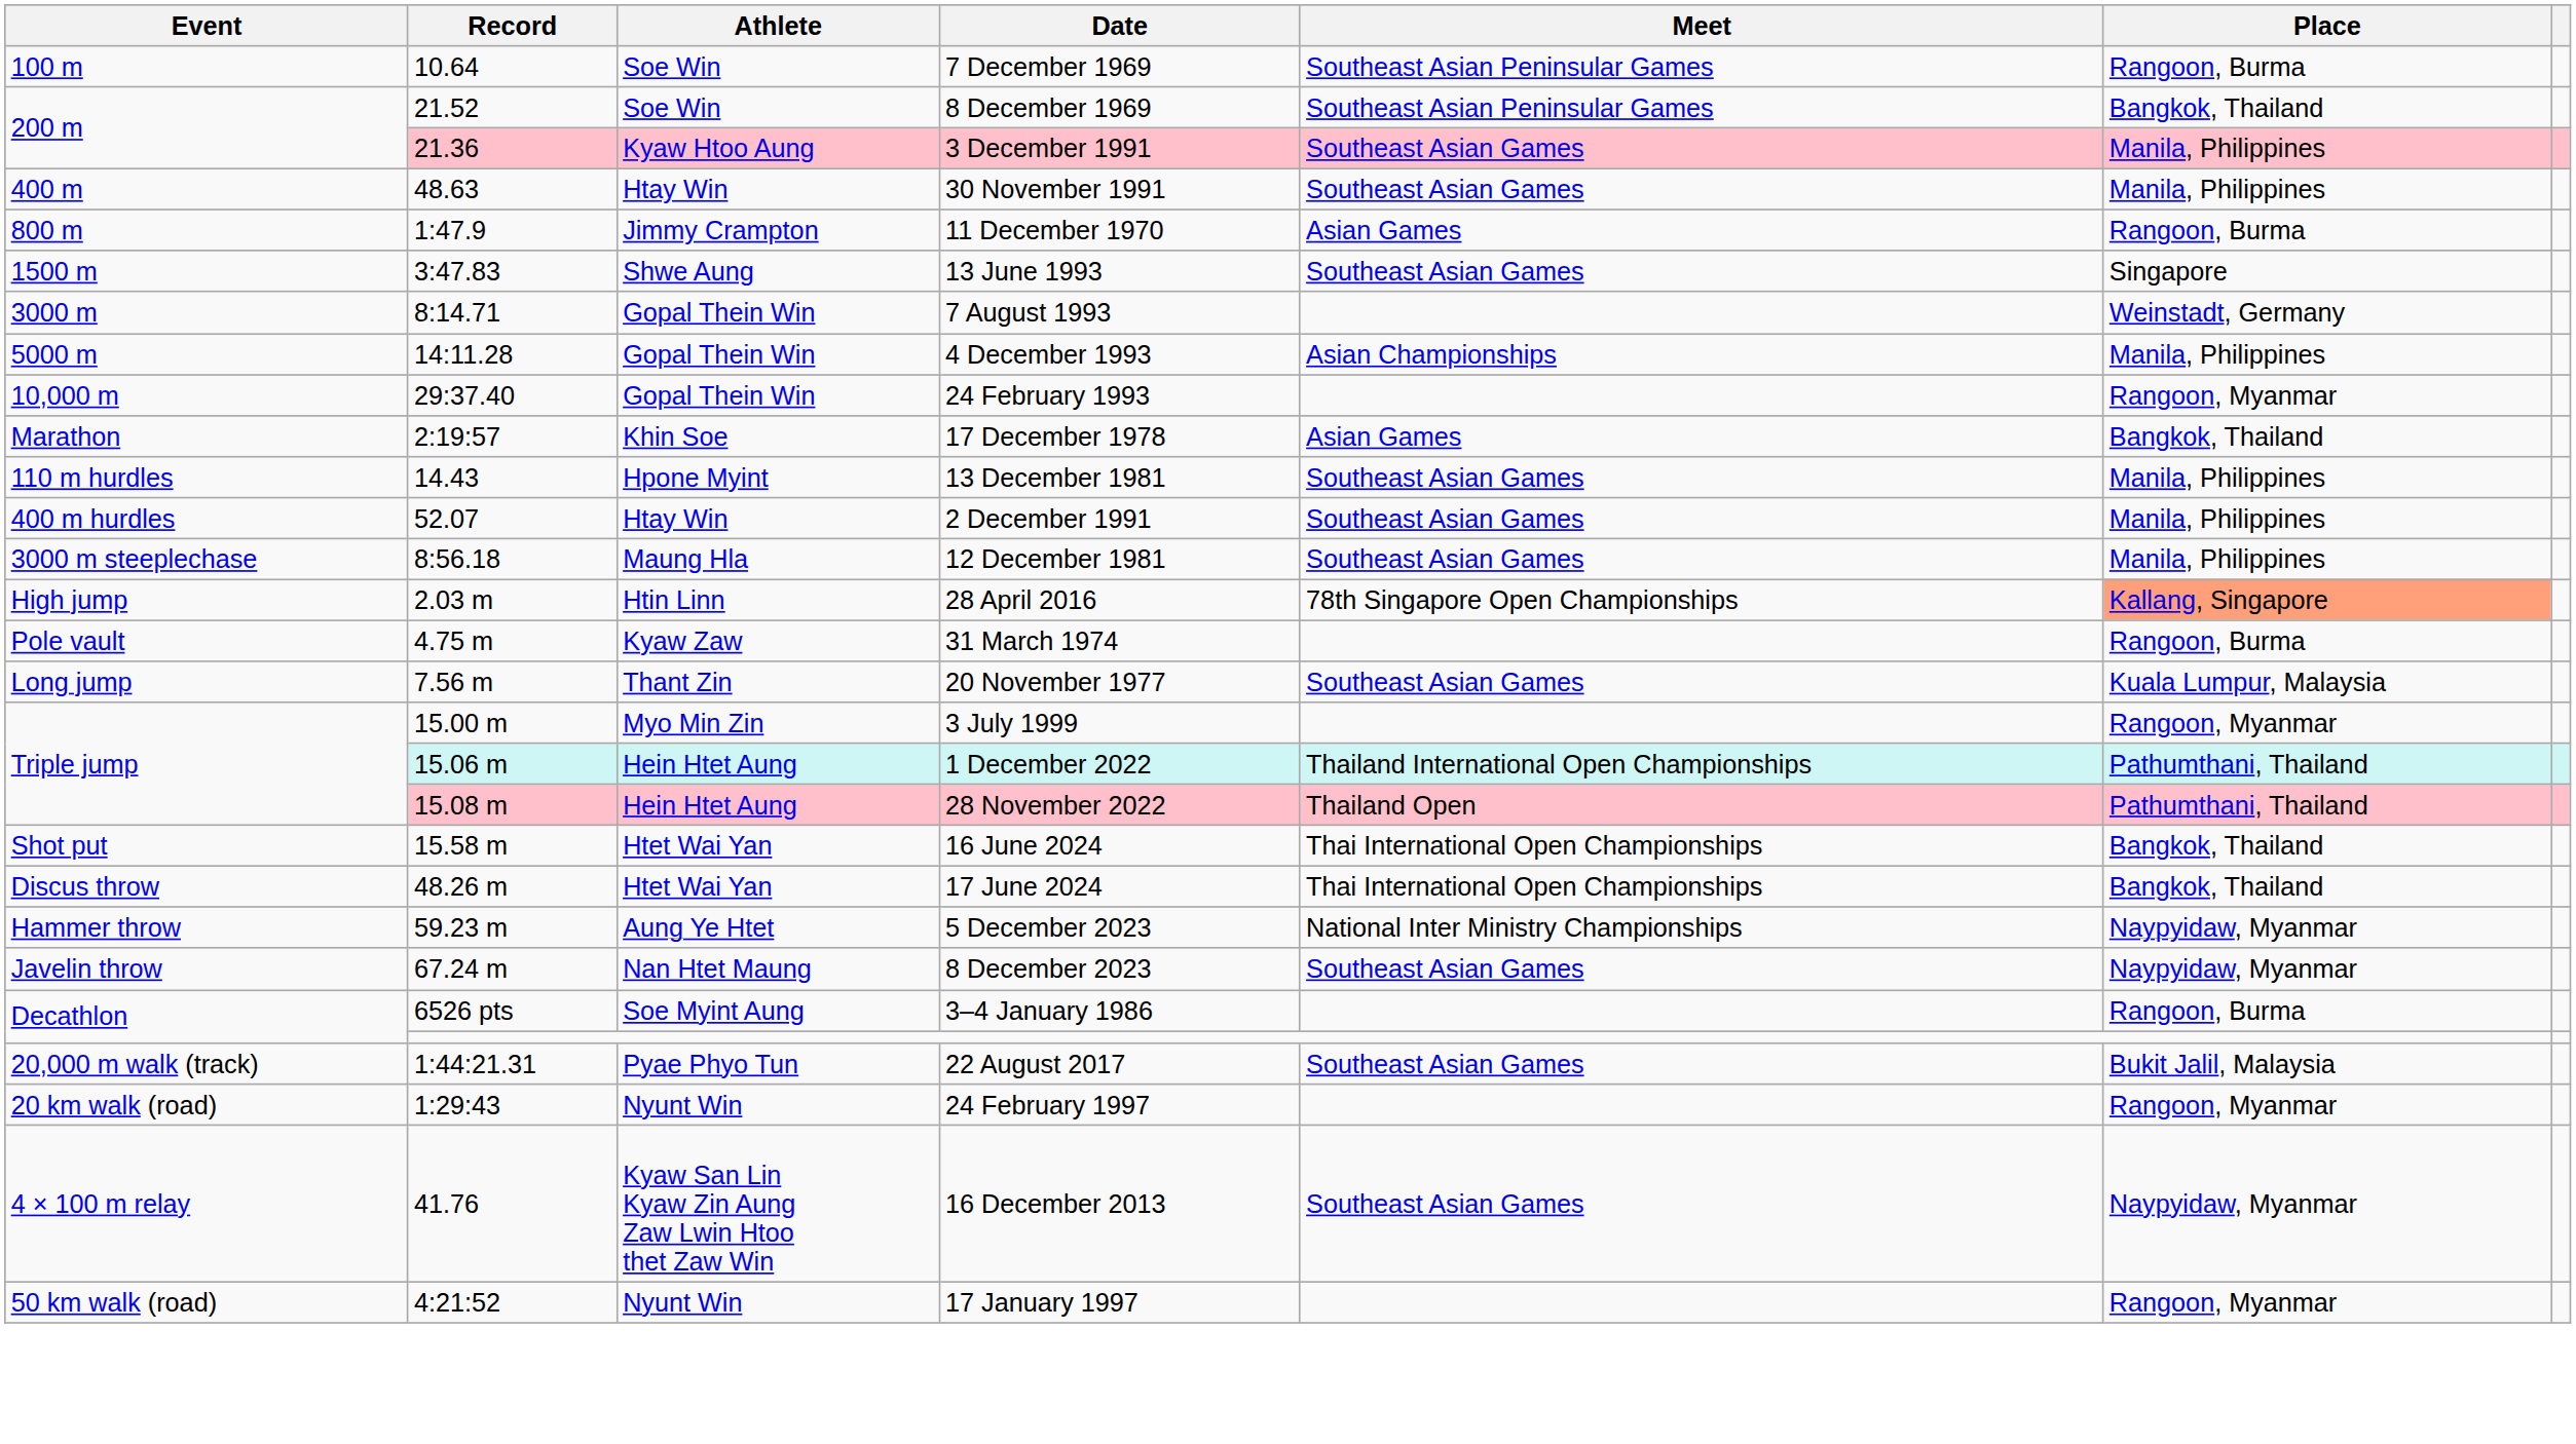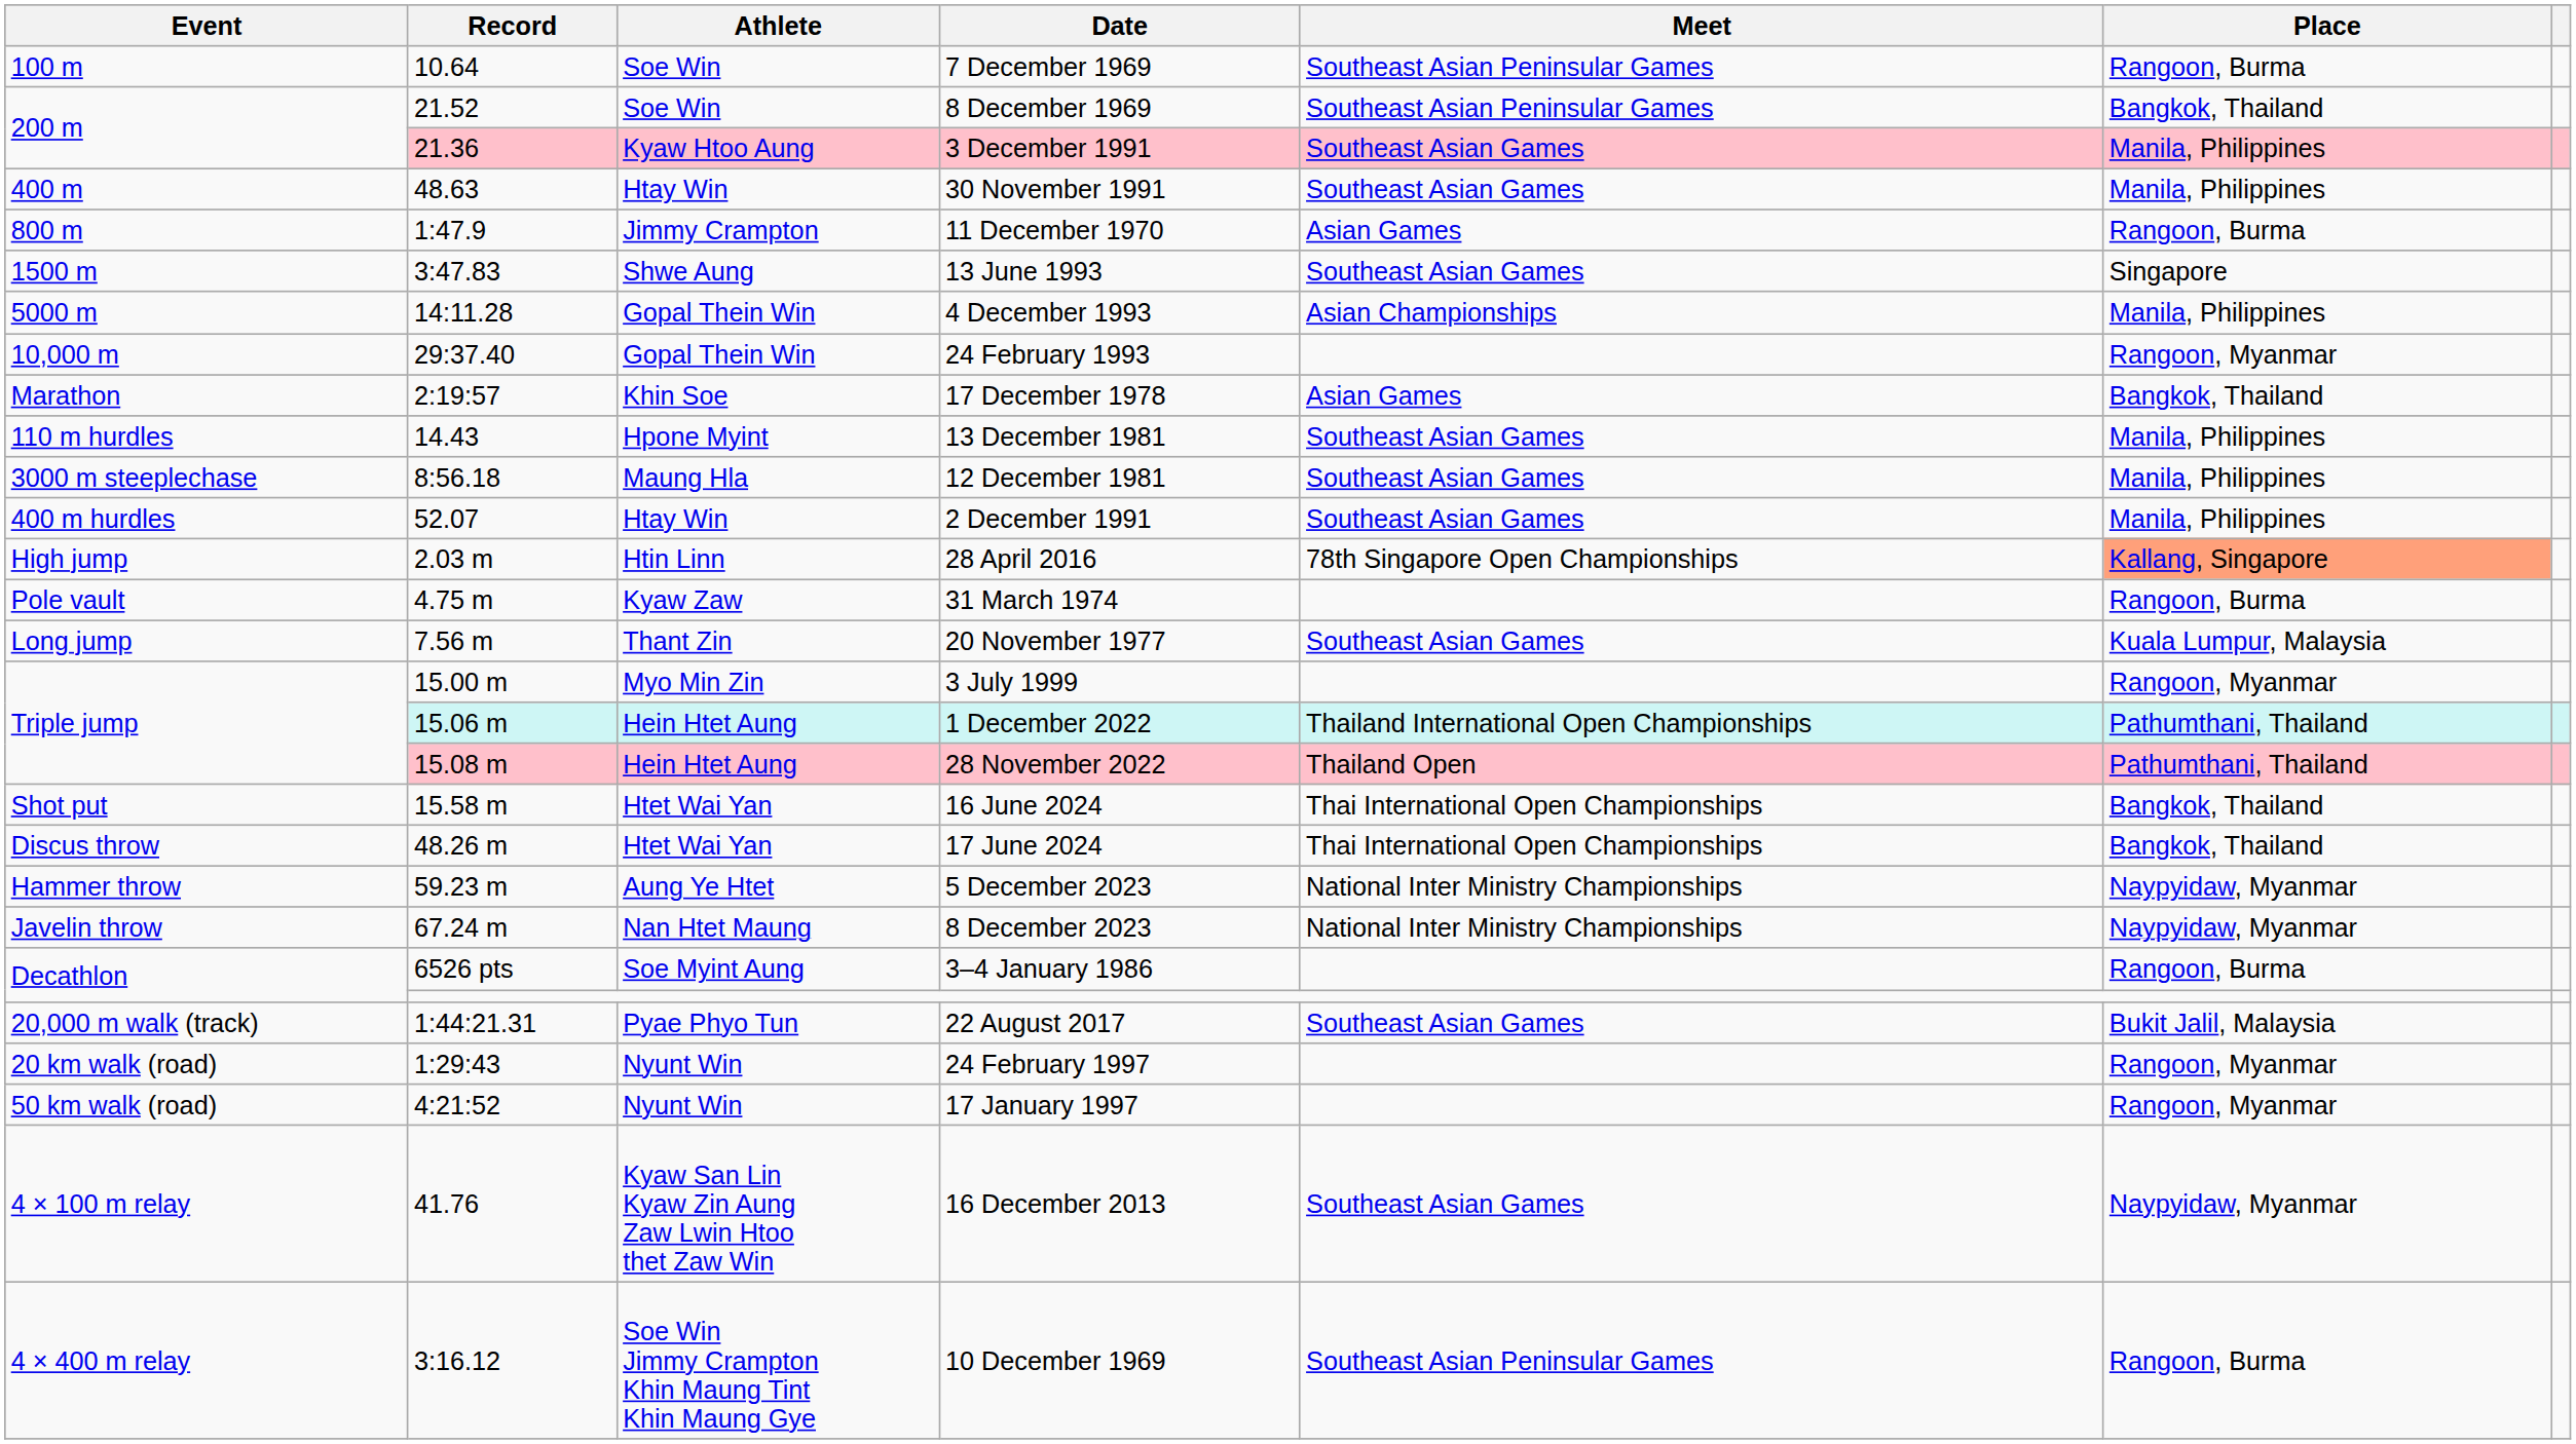 <table class="wikitable" style="font-size:95%; width: 95%;">
 <tr>
 <th>Event</th>
 <th>Record</th>
 <th>Athlete</th>
 <th>Date</th>
 <th>Meet</th>
 <th>Place</th>
 <th></th>
 </tr>
 <tr>
 <td><a href='#'>100 m</a></td>
 <td>10.64</td>
 <td><a href='#'>Soe Win</a></td>
 <td>7 December 1969</td>
 <td><a href='#'>Southeast Asian Peninsular Games</a></td>
 <td><a href='#'>Rangoon</a>, Burma</td>
 <td></td>
 </tr>
 <tr>
 <td rowspan=2><a href='#'>200 m</a></td>
 <td>21.52</td>
 <td><a href='#'>Soe Win</a></td>
 <td>8 December 1969</td>
 <td><a href='#'>Southeast Asian Peninsular Games</a></td>
 <td><a href='#'>Bangkok</a>, Thailand</td>
 <td></td>
 </tr>
 <tr style="background:pink">
 <td>21.36</td>
 <td><a href='#'>Kyaw Htoo Aung</a></td>
 <td>3 December 1991</td>
 <td><a href='#'>Southeast Asian Games</a></td>
 <td><a href='#'>Manila</a>, Philippines</td>
 <td></td>
 </tr>
 <tr>
 <td><a href='#'>400 m</a></td>
 <td>48.63</td>
 <td><a href='#'>Htay Win</a></td>
 <td>30 November 1991</td>
 <td><a href='#'>Southeast Asian Games</a></td>
 <td><a href='#'>Manila</a>, Philippines</td>
 <td></td>
 </tr>
 <tr>
 <td><a href='#'>800 m</a></td>
 <td>1:47.9 </td>
 <td><a href='#'>Jimmy Crampton</a></td>
 <td>11 December 1970</td>
 <td><a href='#'>Asian Games</a></td>
 <td><a href='#'>Rangoon</a>, Burma</td>
 <td></td>
 </tr>
 <tr>
 <td><a href='#'>1500 m</a></td>
 <td>3:47.83</td>
 <td><a href='#'>Shwe Aung</a></td>
 <td>13 June 1993</td>
 <td><a href='#'>Southeast Asian Games</a></td>
 <td>Singapore</td>
 <td></td>
 </tr>
 <tr>
-<td><a href='#'>3000 m</a></td>
-<td>8:14.71</td>
-<td><a href='#'>Gopal Thein Win</a></td>
-<td>7 August 1993</td>
-<td></td>
-<td><a href='#'>Weinstadt</a>, Germany</td>
-<td></td>
-</tr>
-<tr>
 <td><a href='#'>5000 m</a></td>
 <td>14:11.28</td>
 <td><a href='#'>Gopal Thein Win</a></td>
 <td>4 December 1993</td>
 <td><a href='#'>Asian Championships</a></td>
 <td><a href='#'>Manila</a>, Philippines</td>
 <td></td>
 </tr>
 <tr>
 <td><a href='#'>10,000 m</a></td>
 <td>29:37.40</td>
 <td><a href='#'>Gopal Thein Win</a></td>
 <td>24 February 1993</td>
 <td></td>
 <td><a href='#'>Rangoon</a>, Myanmar</td>
 <td></td>
 </tr>
 <tr>
 <td><a href='#'>Marathon</a></td>
 <td>2:19:57</td>
 <td><a href='#'>Khin Soe</a></td>
 <td>17 December 1978</td>
 <td><a href='#'>Asian Games</a></td>
 <td><a href='#'>Bangkok</a>, Thailand</td>
 <td></td>
 </tr>
 <tr>
 <td><a href='#'>110 m hurdles</a></td>
 <td>14.43</td>
 <td><a href='#'>Hpone Myint</a></td>
 <td>13 December 1981</td>
 <td><a href='#'>Southeast Asian Games</a></td>
 <td><a href='#'>Manila</a>, Philippines</td>
 <td></td>
 </tr>
 <tr>
-<td><a href='#'>400 m hurdles</a></td>
-<td>52.07</td>
-<td><a href='#'>Htay Win</a></td>
-<td>2 December 1991</td>
+<td><a href='#'>3000 m steeplechase</a></td>
+<td>8:56.18</td>
+<td><a href='#'>Maung Hla</a></td>
+<td>12 December 1981</td>
 <td><a href='#'>Southeast Asian Games</a></td>
 <td><a href='#'>Manila</a>, Philippines</td>
 <td></td>
 </tr>
 <tr>
-<td><a href='#'>3000 m steeplechase</a></td>
-<td>8:56.18</td>
-<td><a href='#'>Maung Hla</a></td>
-<td>12 December 1981</td>
+<td><a href='#'>400 m hurdles</a></td>
+<td>52.07</td>
+<td><a href='#'>Htay Win</a></td>
+<td>2 December 1991</td>
 <td><a href='#'>Southeast Asian Games</a></td>
 <td><a href='#'>Manila</a>, Philippines</td>
 <td></td>
 </tr>
 <tr>
 <td><a href='#'>High jump</a></td>
 <td>2.03 m</td>
 <td><a href='#'>Htin Linn</a></td>
 <td>28 April 2016</td>
 <td>78th Singapore Open Championships</td>
 <td style="background: lightsalmon;"><a href='#'>Kallang</a>, Singapore</td>
 <td></td>
 </tr>
 <tr>
 <td><a href='#'>Pole vault</a></td>
 <td>4.75 m</td>
 <td><a href='#'>Kyaw Zaw</a></td>
 <td>31 March 1974</td>
 <td></td>
 <td><a href='#'>Rangoon</a>, Burma</td>
 <td></td>
 </tr>
 <tr>
 <td><a href='#'>Long jump</a></td>
 <td>7.56 m</td>
 <td><a href='#'>Thant Zin</a></td>
 <td>20 November 1977</td>
 <td><a href='#'>Southeast Asian Games</a></td>
 <td><a href='#'>Kuala Lumpur</a>, Malaysia</td>
 <td></td>
 </tr>
 <tr>
 <td rowspan=3><a href='#'>Triple jump</a></td>
 <td>15.00 m</td>
 <td><a href='#'>Myo Min Zin</a></td>
 <td>3 July 1999</td>
 <td></td>
 <td><a href='#'>Rangoon</a>, Myanmar</td>
 <td></td>
 </tr>
 <tr bgcolor=#CEF6F5>
 <td>15.06 m </td>
 <td><a href='#'>Hein Htet Aung</a></td>
 <td>1 December 2022</td>
 <td>Thailand International Open Championships</td>
 <td><a href='#'>Pathumthani</a>, Thailand</td>
 <td></td>
 </tr>
 <tr style="background:pink">
 <td>15.08 m</td>
 <td><a href='#'>Hein Htet Aung</a></td>
 <td>28 November 2022</td>
 <td>Thailand Open</td>
 <td><a href='#'>Pathumthani</a>, Thailand</td>
 <td></td>
 </tr>
 <tr>
 <td><a href='#'>Shot put</a></td>
 <td>15.58 m</td>
 <td><a href='#'>Htet Wai Yan</a></td>
 <td>16 June 2024</td>
 <td>Thai International Open Championships</td>
 <td><a href='#'>Bangkok</a>, Thailand</td>
 <td></td>
 </tr>
 <tr>
 <td><a href='#'>Discus throw</a></td>
 <td>48.26 m</td>
 <td><a href='#'>Htet Wai Yan</a></td>
 <td>17 June 2024</td>
 <td>Thai International Open Championships</td>
 <td><a href='#'>Bangkok</a>, Thailand</td>
 <td></td>
 </tr>
 <tr>
 <td><a href='#'>Hammer throw</a></td>
 <td>59.23 m</td>
 <td><a href='#'>Aung Ye Htet</a></td>
 <td>5 December 2023</td>
 <td>National Inter Ministry Championships</td>
 <td><a href='#'>Naypyidaw</a>, Myanmar</td>
 <td></td>
 </tr>
 <tr>
 <td><a href='#'>Javelin throw</a></td>
 <td>67.24 m</td>
 <td><a href='#'>Nan Htet Maung</a></td>
 <td>8 December 2023</td>
-<td><a href='#'>Southeast Asian Games</a></td>
+<td>National Inter Ministry Championships</td>
 <td><a href='#'>Naypyidaw</a>, Myanmar</td>
 <td></td>
 </tr>
 <tr>
 <td rowspan=2><a href='#'>Decathlon</a></td>
 <td>6526 pts </td>
 <td><a href='#'>Soe Myint Aung</a></td>
 <td>3–4 January 1986</td>
 <td></td>
 <td><a href='#'>Rangoon</a>, Burma</td>
 <td></td>
 </tr>
 <tr>
 <td colspan=5></td>
 <td></td>
 </tr>
 <tr>
 <td><a href='#'>20,000 m walk</a> (track)</td>
 <td>1:44:21.31</td>
 <td><a href='#'>Pyae Phyo Tun</a></td>
 <td>22 August 2017</td>
 <td><a href='#'>Southeast Asian Games</a></td>
 <td><a href='#'>Bukit Jalil</a>, Malaysia</td>
 <td></td>
 </tr>
 <tr>
 <td><a href='#'>20 km walk</a> (road)</td>
 <td>1:29:43</td>
 <td><a href='#'>Nyunt Win</a></td>
 <td>24 February 1997</td>
 <td></td>
 <td><a href='#'>Rangoon</a>, Myanmar</td>
 <td></td>
 </tr>
 <tr>
+<td><a href='#'>50 km walk</a> (road)</td>
+<td>4:21:52</td>
+<td><a href='#'>Nyunt Win</a></td>
+<td>17 January 1997</td>
+<td></td>
+<td><a href='#'>Rangoon</a>, Myanmar</td>
+<td></td>
+</tr>
+<tr>
 <td><a href='#'>4 × 100 m relay</a></td>
 <td>41.76</td>
 <td><br><a href='#'>Kyaw San Lin</a><br><a href='#'>Kyaw Zin Aung</a><br><a href='#'>Zaw Lwin Htoo</a><br><a href='#'>thet Zaw Win</a></td>
 <td>16 December 2013</td>
 <td><a href='#'>Southeast Asian Games</a></td>
 <td><a href='#'>Naypyidaw</a>, Myanmar</td>
 <td></td>
 </tr>
 <tr>
-<td><a href='#'>50 km walk</a> (road)</td>
-<td>4:21:52</td>
-<td><a href='#'>Nyunt Win</a></td>
-<td>17 January 1997</td>
-<td></td>
-<td><a href='#'>Rangoon</a>, Myanmar</td>
+<td><a href='#'>4 × 400 m relay</a></td>
+<td>3:16.12</td>
+<td><br><a href='#'>Soe Win</a><br><a href='#'>Jimmy Crampton</a><br><a href='#'>Khin Maung Tint</a><br><a href='#'>Khin Maung Gye</a></td>
+<td>10 December 1969</td>
+<td><a href='#'>Southeast Asian Peninsular Games</a></td>
+<td><a href='#'>Rangoon</a>, Burma</td>
 <td></td>
 </tr>
 </table>
